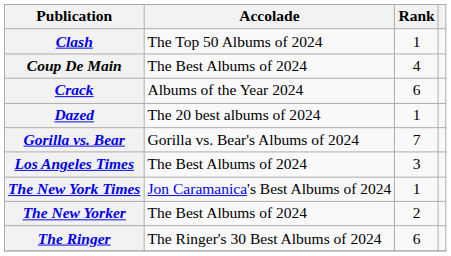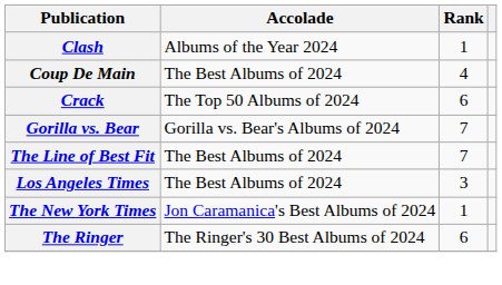 <table class="wikitable sortable plainrowheaders">
 <tr>
 <th scope="col">Publication</th>
 <th scope="col">Accolade</th>
 <th scope="col">Rank</th>
 <th scope="col" class="unsortable"></th>
 </tr>
 <tr>
 <th scope="row"><em><a href='#'>Clash</a></em></th>
-<td>The Top 50 Albums of 2024</td>
+<td>Albums of the Year 2024</td>
 <td style="text-align: center;">1</td>
 <td style="text-align: center;"></td>
 </tr>
 <tr>
 <th scope="row"><em>Coup De Main</em></th>
 <td>The Best Albums of 2024</td>
 <td style="text-align: center;">4</td>
 <td style="text-align: center;"></td>
 </tr>
 <tr>
 <th scope="row"><em><a href='#'>Crack</a></em></th>
-<td>Albums of the Year 2024</td>
+<td>The Top 50 Albums of 2024</td>
 <td style="text-align: center;">6</td>
-<td style="text-align: center;"></td>
-</tr>
-<tr>
-<th scope="row"><em><a href='#'>Dazed</a></em></th>
-<td>The 20 best albums of 2024</td>
-<td style="text-align: center;">1</td>
 <td style="text-align: center;"></td>
 </tr>
 <tr>
 <th scope="row"><em><a href='#'>Gorilla vs. Bear</a></em></th>
 <td>Gorilla vs. Bear's Albums of 2024</td>
+<td style="text-align: center;">7</td>
+<td style="text-align: center;"></td>
+</tr>
+<tr>
+<th scope="row" data-sort-value="Line of Best Fit, The"><em><a href='#'>The Line of Best Fit</a></em></th>
+<td>The Best Albums of 2024</td>
 <td style="text-align: center;">7</td>
 <td style="text-align: center;"></td>
 </tr>
 <tr>
 <th scope="row"><em><a href='#'>Los Angeles Times</a></em></th>
 <td>The Best Albums of 2024</td>
 <td style="text-align: center;">3</td>
 <td style="text-align: center;"></td>
 </tr>
 <tr>
 <th scope="row" data-sort-value="New York Times, The"><em><a href='#'>The New York Times</a></em></th>
 <td><a href='#'>Jon Caramanica</a>'s Best Albums of 2024</td>
 <td style="text-align: center;">1</td>
 <td style="text-align: center;"></td>
 </tr>
 <tr>
-<th scope="row" data-sort-value="New Yorker, The"><em><a href='#'>The New Yorker</a></em></th>
-<td>The Best Albums of 2024</td>
-<td style="text-align: center;">2</td>
-<td style="text-align: center;"></td>
-</tr>
-<tr>
 <th scope="row" data-sort-value="Ringer, The"><em><a href='#'>The Ringer</a></em></th>
 <td>The Ringer's 30 Best Albums of 2024</td>
 <td style="text-align: center;">6</td>
 <td style="text-align: center;"></td>
 </tr>
 <tr>
 </tr>
 </table>
